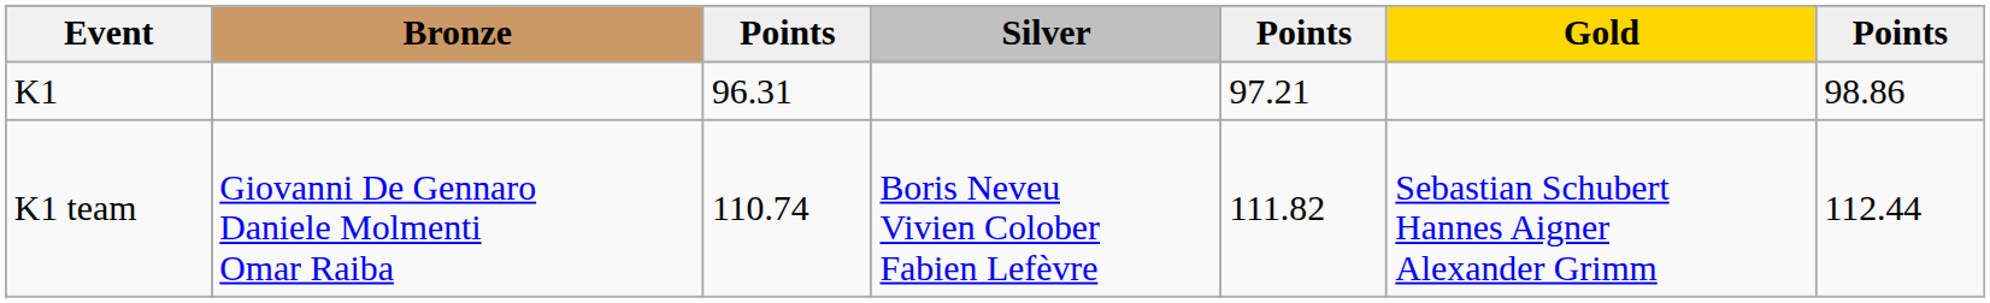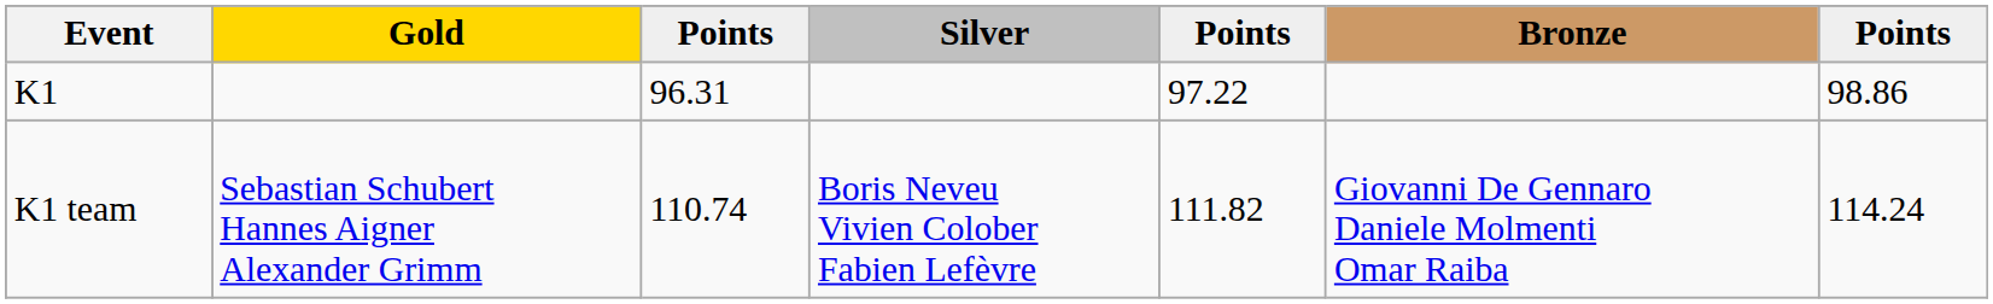 <table class="wikitable" width=100%>
 <tr>
 <th>Event</th>
-<td align=center bgcolor="CC9966"><strong>Bronze</strong></td>
+<td align=center bgcolor="gold"><strong>Gold</strong></td>
 <td align=center bgcolor="EFEFEF"><strong>Points</strong></td>
 <td align=center bgcolor="silver"><strong>Silver</strong></td>
 <td align=center bgcolor="EFEFEF"><strong>Points</strong></td>
-<td align=center bgcolor="gold"><strong>Gold</strong></td>
+<td align=center bgcolor="CC9966"><strong>Bronze</strong></td>
 <td align=center bgcolor="EFEFEF"><strong>Points</strong></td>
 </tr>
 <tr>
 <td>K1</td>
 <td></td>
 <td>96.31</td>
 <td></td>
-<td>97.21</td>
+<td>97.22</td>
 <td></td>
 <td>98.86</td>
 </tr>
 <tr>
 <td>K1 team</td>
-<td><br><a href='#'>Giovanni De Gennaro</a><br><a href='#'>Daniele Molmenti</a><br><a href='#'>Omar Raiba</a></td>
+<td><br><a href='#'>Sebastian Schubert</a><br><a href='#'>Hannes Aigner</a><br><a href='#'>Alexander Grimm</a></td>
 <td>110.74</td>
 <td><br><a href='#'>Boris Neveu</a><br><a href='#'>Vivien Colober</a><br><a href='#'>Fabien Lefèvre</a></td>
 <td>111.82</td>
-<td><br><a href='#'>Sebastian Schubert</a><br><a href='#'>Hannes Aigner</a><br><a href='#'>Alexander Grimm</a></td>
-<td>112.44</td>
+<td><br><a href='#'>Giovanni De Gennaro</a><br><a href='#'>Daniele Molmenti</a><br><a href='#'>Omar Raiba</a></td>
+<td>114.24</td>
 </tr>
 </table>
